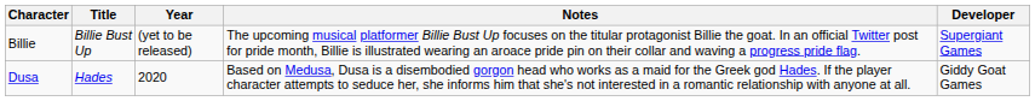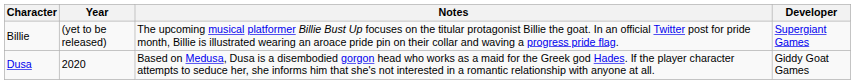 <table class="wikitable sortable" style="width: 100%">
 <tr>
 <th>Character</th>
-<th>Title</th>
 <th>Year</th>
 <th>Notes</th>
 <th>Developer</th>
 </tr>
 <tr>
 <td>Billie</td>
-<td><em>Billie Bust Up</em></td>
 <td>(yet to be released)</td>
 <td>The upcoming <a href='#'> musical</a> <a href='#'>platformer</a> <em>Billie Bust Up</em> focuses on the titular protagonist Billie the goat.  In an official <a href='#'>Twitter</a> post for pride month, Billie is illustrated wearing an aroace pride pin on their collar and waving a <a href='#'>progress pride flag</a>.</td>
 <td><a href='#'>Supergiant Games</a></td>
 </tr>
 <tr>
 <td><a href='#'> Dusa</a></td>
-<td><em><a href='#'> Hades</a></em></td>
 <td>2020</td>
 <td>Based on <a href='#'>Medusa</a>, Dusa is a disembodied <a href='#'>gorgon</a> head who works as a maid for the Greek god <a href='#'>Hades</a>. If the player character attempts to seduce her, she informs him that she's not interested in a romantic relationship with anyone at all.</td>
 <td>Giddy Goat Games</td>
 </tr>
 </table>
